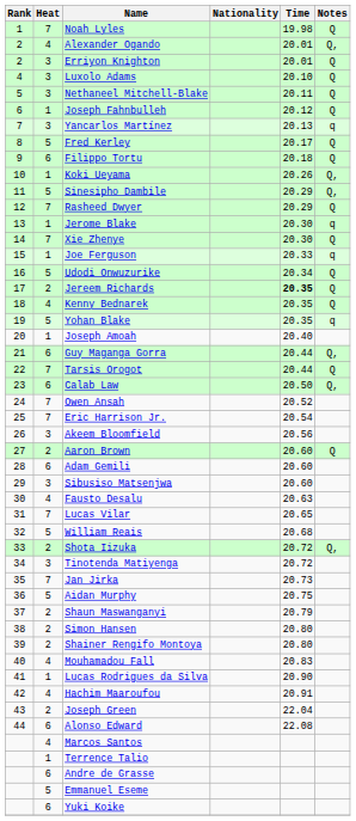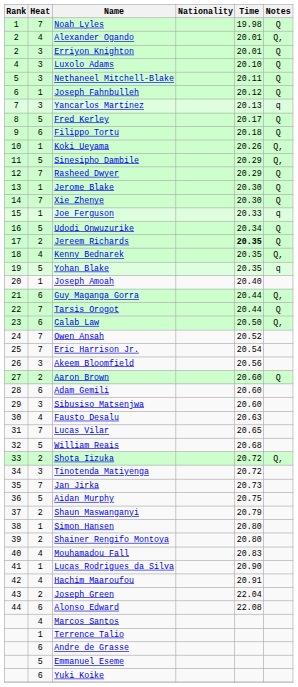 <table class="wikitable sortable" style="text-align:center">
 <tr>
 <th>Rank</th>
 <th>Heat</th>
 <th>Name</th>
 <th>Nationality</th>
 <th>Time</th>
 <th>Notes</th>
 </tr>
 <tr bgcolor=ccffcc>
 <td>1</td>
 <td>7</td>
 <td align=left><a href='#'>Noah Lyles</a></td>
 <td align=left></td>
 <td>19.98</td>
 <td>Q</td>
 </tr>
 <tr bgcolor=ccffcc>
 <td>2</td>
 <td>4</td>
 <td align=left><a href='#'>Alexander Ogando</a></td>
 <td align=left></td>
 <td>20.01</td>
 <td>Q, </td>
 </tr>
 <tr bgcolor=ccffcc>
 <td>2</td>
 <td>3</td>
 <td align=left><a href='#'>Erriyon Knighton</a></td>
 <td align=left></td>
 <td>20.01</td>
 <td>Q</td>
 </tr>
 <tr bgcolor=ccffcc>
 <td>4</td>
 <td>3</td>
 <td align=left><a href='#'>Luxolo Adams</a></td>
 <td align=left></td>
 <td>20.10</td>
 <td>Q</td>
 </tr>
 <tr bgcolor=ccffcc>
 <td>5</td>
 <td>3</td>
 <td align=left><a href='#'>Nethaneel Mitchell-Blake</a></td>
 <td align=left></td>
 <td>20.11</td>
 <td>Q</td>
 </tr>
 <tr bgcolor=ccffcc>
 <td>6</td>
 <td>1</td>
 <td align=left><a href='#'>Joseph Fahnbulleh</a></td>
 <td align=left></td>
 <td>20.12</td>
 <td>Q</td>
 </tr>
 <tr bgcolor=ddffdd>
 <td>7</td>
 <td>3</td>
 <td align=left><a href='#'>Yancarlos Martínez</a></td>
 <td align=left></td>
 <td>20.13</td>
 <td>q</td>
 </tr>
 <tr bgcolor=ccffcc>
 <td>8</td>
 <td>5</td>
 <td align=left><a href='#'>Fred Kerley</a></td>
 <td align=left></td>
 <td>20.17</td>
 <td>Q</td>
 </tr>
 <tr bgcolor=ccffcc>
 <td>9</td>
 <td>6</td>
 <td align=left><a href='#'>Filippo Tortu</a></td>
 <td align=left></td>
 <td>20.18</td>
 <td>Q</td>
 </tr>
 <tr bgcolor=ccffcc>
 <td>10</td>
 <td>1</td>
 <td align=left><a href='#'>Koki Ueyama</a></td>
 <td align=left></td>
 <td>20.26</td>
 <td>Q, </td>
 </tr>
 <tr bgcolor=ccffcc>
 <td>11</td>
 <td>5</td>
 <td align=left><a href='#'>Sinesipho Dambile</a></td>
 <td align=left></td>
 <td>20.29</td>
 <td>Q, </td>
 </tr>
 <tr bgcolor=ccffcc>
 <td>12</td>
 <td>7</td>
 <td align=left><a href='#'>Rasheed Dwyer</a></td>
 <td align=left></td>
 <td>20.29</td>
 <td>Q</td>
 </tr>
 <tr bgcolor=ccffcc>
 <td>13</td>
 <td>1</td>
 <td align=left><a href='#'>Jerome Blake</a></td>
 <td align=left></td>
 <td>20.30</td>
-<td>q</td>
+<td>Q</td>
 </tr>
 <tr bgcolor=ccffcc>
 <td>14</td>
 <td>7</td>
 <td align=left><a href='#'>Xie Zhenye</a></td>
 <td align=left></td>
 <td>20.30</td>
 <td>Q</td>
 </tr>
 <tr bgcolor=ddffdd>
 <td>15</td>
 <td>1</td>
 <td align=left><a href='#'>Joe Ferguson</a></td>
 <td align=left></td>
 <td>20.33</td>
 <td>q</td>
 </tr>
 <tr bgcolor=ccffcc>
 <td>16</td>
 <td>5</td>
 <td align=left><a href='#'>Udodi Onwuzurike</a></td>
 <td align=left></td>
 <td>20.34</td>
 <td>Q</td>
 </tr>
 <tr bgcolor=ccffcc>
 <td>17</td>
 <td>2</td>
 <td align=left><a href='#'>Jereem Richards</a></td>
 <td align=left></td>
 <td><strong>20.35</strong></td>
 <td>Q</td>
 </tr>
 <tr bgcolor=ccffcc>
 <td>18</td>
 <td>4</td>
 <td align=left><a href='#'>Kenny Bednarek</a></td>
 <td align=left></td>
 <td>20.35</td>
-<td>Q</td>
+<td>Q, </td>
 </tr>
 <tr bgcolor=ddffdd>
 <td>19</td>
 <td>5</td>
 <td align=left><a href='#'>Yohan Blake</a></td>
 <td align=left></td>
 <td>20.35</td>
 <td>q</td>
 </tr>
 <tr>
 <td>20</td>
 <td>1</td>
 <td align=left><a href='#'>Joseph Amoah</a></td>
 <td align=left></td>
 <td>20.40</td>
 <td></td>
 </tr>
 <tr bgcolor=ccffcc>
 <td>21</td>
 <td>6</td>
 <td align=left><a href='#'>Guy Maganga Gorra</a></td>
 <td align=left></td>
 <td>20.44</td>
 <td>Q, </td>
 </tr>
 <tr bgcolor=ccffcc>
 <td>22</td>
 <td>7</td>
 <td align=left><a href='#'>Tarsis Orogot</a></td>
 <td align=left></td>
 <td>20.44</td>
 <td>Q</td>
 </tr>
 <tr bgcolor=ccffcc>
 <td>23</td>
 <td>6</td>
 <td align=left><a href='#'>Calab Law</a></td>
 <td align=left></td>
 <td>20.50</td>
 <td>Q, </td>
 </tr>
 <tr>
 <td>24</td>
 <td>7</td>
 <td align=left><a href='#'>Owen Ansah</a></td>
 <td align=left></td>
 <td>20.52</td>
 <td></td>
 </tr>
 <tr>
 <td>25</td>
 <td>7</td>
 <td align=left><a href='#'>Eric Harrison Jr.</a></td>
 <td align=left></td>
 <td>20.54</td>
 <td></td>
 </tr>
 <tr>
 <td>26</td>
 <td>3</td>
 <td align=left><a href='#'>Akeem Bloomfield</a></td>
 <td align=left></td>
 <td>20.56</td>
 <td></td>
 </tr>
 <tr bgcolor=ccffcc>
 <td>27</td>
 <td>2</td>
 <td align=left><a href='#'>Aaron Brown</a></td>
 <td align=left></td>
 <td>20.60</td>
 <td>Q</td>
 </tr>
 <tr>
 <td>28</td>
 <td>6</td>
 <td align=left><a href='#'>Adam Gemili</a></td>
 <td align=left></td>
 <td>20.60</td>
 <td></td>
 </tr>
 <tr>
 <td>29</td>
 <td>3</td>
 <td align=left><a href='#'>Sibusiso Matsenjwa</a></td>
 <td align=left></td>
 <td>20.60</td>
 <td></td>
 </tr>
 <tr>
 <td>30</td>
 <td>4</td>
 <td align=left><a href='#'>Fausto Desalu</a></td>
 <td align=left></td>
 <td>20.63</td>
 <td></td>
 </tr>
 <tr>
 <td>31</td>
 <td>7</td>
 <td align=left><a href='#'>Lucas Vilar</a></td>
 <td align=left></td>
 <td>20.65</td>
 <td></td>
 </tr>
 <tr>
 <td>32</td>
 <td>5</td>
 <td align=left><a href='#'>William Reais</a></td>
 <td align=left></td>
 <td>20.68</td>
 <td></td>
 </tr>
 <tr bgcolor=ccffcc>
 <td>33</td>
 <td>2</td>
 <td align=left><a href='#'>Shota Iizuka</a></td>
 <td align=left></td>
 <td>20.72</td>
 <td>Q, </td>
 </tr>
 <tr>
 <td>34</td>
 <td>3</td>
 <td align=left><a href='#'>Tinotenda Matiyenga</a></td>
 <td align=left></td>
 <td>20.72</td>
 <td></td>
 </tr>
 <tr>
 <td>35</td>
 <td>7</td>
 <td align=left><a href='#'>Jan Jirka</a></td>
 <td align=left></td>
 <td>20.73</td>
 <td></td>
 </tr>
 <tr>
 <td>36</td>
 <td>5</td>
 <td align=left><a href='#'>Aidan Murphy</a></td>
 <td align=left></td>
 <td>20.75</td>
 <td></td>
 </tr>
 <tr>
 <td>37</td>
 <td>2</td>
 <td align=left><a href='#'>Shaun Maswanganyi</a></td>
 <td align=left></td>
 <td>20.79</td>
 <td></td>
 </tr>
 <tr>
 <td>38</td>
-<td>2</td>
+<td>1</td>
 <td align=left><a href='#'>Simon Hansen</a></td>
 <td align=left></td>
 <td>20.80</td>
 <td></td>
 </tr>
 <tr>
 <td>39</td>
 <td>2</td>
 <td align=left><a href='#'>Shainer Rengifo Montoya</a></td>
 <td align=left></td>
 <td>20.80</td>
 <td></td>
 </tr>
 <tr>
 <td>40</td>
 <td>4</td>
 <td align=left><a href='#'>Mouhamadou Fall</a></td>
 <td align="left"></td>
 <td>20.83</td>
 <td></td>
 </tr>
 <tr>
 <td>41</td>
 <td>1</td>
 <td align=left><a href='#'>Lucas Rodrigues da Silva</a></td>
 <td align=left></td>
 <td>20.90</td>
 <td></td>
 </tr>
 <tr>
 <td>42</td>
 <td>4</td>
 <td align=left><a href='#'>Hachim Maaroufou</a></td>
 <td align=left></td>
 <td>20.91</td>
 <td></td>
 </tr>
 <tr>
 <td>43</td>
 <td>2</td>
 <td align=left><a href='#'>Joseph Green</a></td>
 <td align=left></td>
 <td>22.04</td>
 <td></td>
 </tr>
 <tr>
 <td>44</td>
 <td>6</td>
 <td align=left><a href='#'>Alonso Edward</a></td>
 <td align=left></td>
 <td>22.08</td>
 <td></td>
 </tr>
 <tr>
 <td></td>
 <td>4</td>
 <td align=left><a href='#'>Marcos Santos</a></td>
 <td align="left"></td>
 <td></td>
 <td></td>
 </tr>
 <tr>
 <td></td>
 <td>1</td>
 <td align=left><a href='#'>Terrence Talio</a></td>
 <td align=left></td>
 <td></td>
 <td></td>
 </tr>
 <tr>
 <td></td>
 <td>6</td>
 <td align=left><a href='#'>Andre de Grasse</a></td>
 <td align=left></td>
 <td></td>
 <td></td>
 </tr>
 <tr>
 <td></td>
 <td>5</td>
 <td align=left><a href='#'>Emmanuel Eseme</a></td>
 <td align=left></td>
 <td></td>
 <td></td>
 </tr>
 <tr>
 <td></td>
 <td>6</td>
 <td align=left><a href='#'>Yuki Koike</a></td>
 <td align=left></td>
 <td></td>
 <td></td>
 </tr>
 <tr>
 </tr>
 </table>
